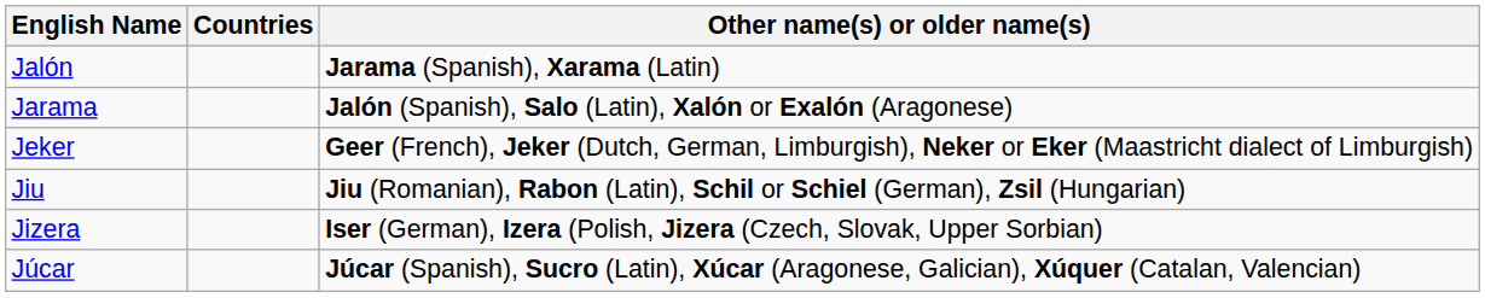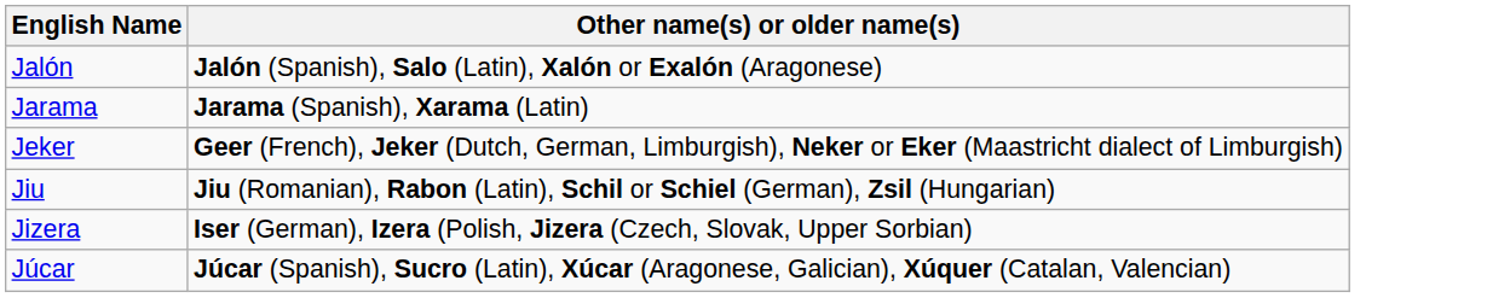 <table class=wikitable>
 <tr>
 <th>English Name</th>
-<th>Countries</th>
 <th>Other name(s) or older name(s)</th>
 </tr>
 <tr>
 <td><a href='#'>Jalón</a></td>
-<td></td>
+<td><strong>Jalón</strong> (Spanish), <strong>Salo</strong> (Latin), <strong>Xalón</strong> or <strong>Exalón</strong> (Aragonese)</td>
+</tr>
+<tr>
+<td><a href='#'>Jarama</a></td>
 <td><strong>Jarama</strong> (Spanish), <strong>Xarama</strong> (Latin)</td>
 </tr>
 <tr>
-<td><a href='#'>Jarama</a></td>
-<td></td>
-<td><strong>Jalón</strong> (Spanish), <strong>Salo</strong> (Latin), <strong>Xalón</strong> or <strong>Exalón</strong> (Aragonese)</td>
-</tr>
-<tr>
 <td><a href='#'>Jeker</a></td>
-<td> </td>
 <td><strong>Geer</strong> (French), <strong>Jeker</strong> (Dutch, German, Limburgish), <strong>Neker</strong> or <strong>Eker</strong> (Maastricht dialect of Limburgish)</td>
 </tr>
 <tr>
 <td><a href='#'>Jiu</a></td>
-<td></td>
 <td><strong>Jiu</strong> (Romanian), <strong>Rabon</strong> (Latin), <strong>Schil</strong> or <strong>Schiel</strong> (German), <strong>Zsil</strong> (Hungarian)</td>
 </tr>
 <tr>
 <td><a href='#'>Jizera</a></td>
-<td></td>
 <td><strong>Iser</strong> (German), <strong>Izera</strong> (Polish, <strong>Jizera</strong> (Czech, Slovak, Upper Sorbian)</td>
 </tr>
 <tr>
 <td><a href='#'>Júcar</a></td>
-<td></td>
 <td><strong>Júcar</strong> (Spanish), <strong>Sucro</strong> (Latin), <strong>Xúcar</strong> (Aragonese, Galician), <strong>Xúquer</strong> (Catalan, Valencian)</td>
 </tr>
 </table>
